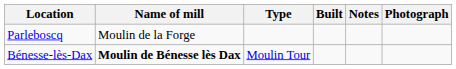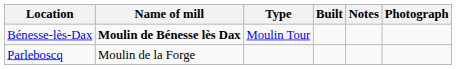 <table class="wikitable">
 <tr>
 <th>Location</th>
 <th>Name of mill</th>
 <th>Type</th>
 <th>Built</th>
 <th>Notes</th>
 <th>Photograph</th>
 </tr>
 <tr>
+<td><a href='#'>Bénesse-lès-Dax</a></td>
+<td><strong>Moulin de Bénesse lès Dax</strong></td>
+<td><a href='#'>Moulin Tour</a></td>
+<td></td>
+<td> </td>
+<td></td>
+</tr>
+<tr>
 <td><a href='#'>Parleboscq</a></td>
 <td>Moulin de la Forge</td>
 <td></td>
 <td></td>
 <td></td>
 <td></td>
 </tr>
-<tr>
-<td><a href='#'>Bénesse-lès-Dax</a></td>
-<td><strong>Moulin de Bénesse lès Dax</strong></td>
-<td><a href='#'>Moulin Tour</a></td>
-<td></td>
-<td> </td>
-<td></td>
-</tr>
 </table>
